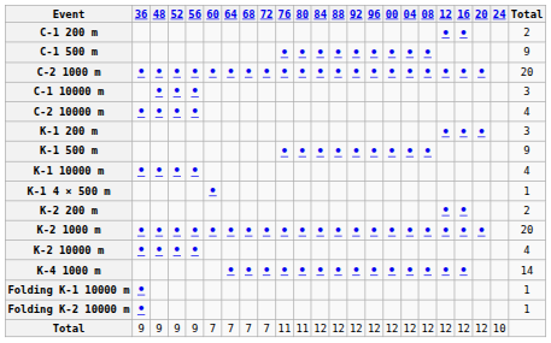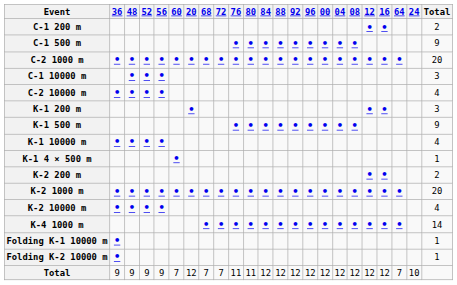 <table class="wikitable plainrowheaders sticky-header" style="text-align:center;">
 <tr align=center>
 <th>Event</th>
 <th><a href='#'>36</a></th>
 <th><a href='#'>48</a></th>
 <th><a href='#'>52</a></th>
 <th><a href='#'>56</a></th>
 <th><a href='#'>60</a></th>
-<th><a href='#'>64</a></th>
+<th><a href='#'>20</a></th>
 <th><a href='#'>68</a></th>
 <th><a href='#'>72</a></th>
 <th><a href='#'>76</a></th>
 <th><a href='#'>80</a></th>
 <th><a href='#'>84</a></th>
 <th><a href='#'>88</a></th>
 <th><a href='#'>92</a></th>
 <th><a href='#'>96</a></th>
 <th><a href='#'>00</a></th>
 <th><a href='#'>04</a></th>
 <th><a href='#'>08</a></th>
 <th><a href='#'>12</a></th>
 <th><a href='#'>16</a></th>
-<th><a href='#'>20</a></th>
+<th><a href='#'>64</a></th>
 <th><a href='#'>24</a></th>
 <th>Total</th>
 </tr>
 <tr>
 <th scope="row">C-1 200 m</th>
 <td></td>
 <td></td>
 <td></td>
 <td></td>
 <td></td>
 <td></td>
 <td></td>
 <td></td>
 <td></td>
 <td></td>
 <td></td>
 <td></td>
 <td></td>
 <td></td>
 <td></td>
 <td></td>
 <td></td>
 <td><big><strong><a href='#'>•</a></strong></big></td>
 <td><big><strong><a href='#'>•</a></strong></big></td>
 <td></td>
 <td></td>
 <td>2</td>
 </tr>
 <tr>
 <th scope="row">C-1 500 m</th>
 <td></td>
 <td></td>
 <td></td>
 <td></td>
 <td></td>
 <td></td>
 <td></td>
 <td></td>
 <td><big><strong><a href='#'>•</a></strong></big></td>
 <td><big><strong><a href='#'>•</a></strong></big></td>
 <td><big><strong><a href='#'>•</a></strong></big></td>
 <td><big><strong><a href='#'>•</a></strong></big></td>
 <td><big><strong><a href='#'>•</a></strong></big></td>
 <td><big><strong><a href='#'>•</a></strong></big></td>
 <td><big><strong><a href='#'>•</a></strong></big></td>
 <td><big><strong><a href='#'>•</a></strong></big></td>
 <td><big><strong><a href='#'>•</a></strong></big></td>
 <td></td>
 <td></td>
 <td></td>
 <td></td>
 <td>9</td>
 </tr>
 <tr>
 <th scope="row">C-2 1000 m</th>
 <td><big><strong><a href='#'>•</a></strong></big></td>
 <td><big><strong><a href='#'>•</a></strong></big></td>
 <td><big><strong><a href='#'>•</a></strong></big></td>
 <td><big><strong><a href='#'>•</a></strong></big></td>
 <td><big><strong><a href='#'>•</a></strong></big></td>
 <td><big><strong><a href='#'>•</a></strong></big></td>
 <td><big><strong><a href='#'>•</a></strong></big></td>
 <td><big><strong><a href='#'>•</a></strong></big></td>
 <td><big><strong><a href='#'>•</a></strong></big></td>
 <td><big><strong><a href='#'>•</a></strong></big></td>
 <td><big><strong><a href='#'>•</a></strong></big></td>
 <td><big><strong><a href='#'>•</a></strong></big></td>
 <td><big><strong><a href='#'>•</a></strong></big></td>
 <td><big><strong><a href='#'>•</a></strong></big></td>
 <td><big><strong><a href='#'>•</a></strong></big></td>
 <td><big><strong><a href='#'>•</a></strong></big></td>
 <td><big><strong><a href='#'>•</a></strong></big></td>
 <td><big><strong><a href='#'>•</a></strong></big></td>
 <td><big><strong><a href='#'>•</a></strong></big></td>
 <td><big><strong><a href='#'>•</a></strong></big></td>
 <td></td>
 <td>20</td>
 </tr>
 <tr>
 <th scope="row">C-1 10000 m</th>
 <td></td>
 <td><big><strong><a href='#'>•</a></strong></big></td>
 <td><big><strong><a href='#'>•</a></strong></big></td>
 <td><big><strong><a href='#'>•</a></strong></big></td>
 <td></td>
 <td></td>
 <td></td>
 <td></td>
 <td></td>
 <td></td>
 <td></td>
 <td></td>
 <td></td>
 <td></td>
 <td></td>
 <td></td>
 <td></td>
 <td></td>
 <td></td>
 <td></td>
 <td></td>
 <td>3</td>
 </tr>
 <tr>
 <th scope="row">C-2 10000 m</th>
 <td><big><strong><a href='#'>•</a></strong></big></td>
 <td><big><strong><a href='#'>•</a></strong></big></td>
 <td><big><strong><a href='#'>•</a></strong></big></td>
 <td><big><strong><a href='#'>•</a></strong></big></td>
 <td></td>
 <td></td>
 <td></td>
 <td></td>
 <td></td>
 <td></td>
 <td></td>
 <td></td>
 <td></td>
 <td></td>
 <td></td>
 <td></td>
 <td></td>
 <td></td>
 <td></td>
 <td></td>
 <td></td>
 <td>4</td>
 </tr>
 <tr>
 <th scope="row">K-1 200 m</th>
 <td></td>
 <td></td>
 <td></td>
 <td></td>
 <td></td>
-<td></td>
+<td><big><strong><a href='#'>•</a></strong></big></td>
 <td></td>
 <td></td>
 <td></td>
 <td></td>
 <td></td>
 <td></td>
 <td></td>
 <td></td>
 <td></td>
 <td></td>
 <td></td>
 <td><big><strong><a href='#'>•</a></strong></big></td>
 <td><big><strong><a href='#'>•</a></strong></big></td>
-<td><big><strong><a href='#'>•</a></strong></big></td>
+<td></td>
 <td></td>
 <td>3</td>
 </tr>
 <tr>
 <th scope="row">K-1 500 m</th>
 <td></td>
 <td></td>
 <td></td>
 <td></td>
 <td></td>
 <td></td>
 <td></td>
 <td></td>
 <td><big><strong><a href='#'>•</a></strong></big></td>
 <td><big><strong><a href='#'>•</a></strong></big></td>
 <td><big><strong><a href='#'>•</a></strong></big></td>
 <td><big><strong><a href='#'>•</a></strong></big></td>
 <td><big><strong><a href='#'>•</a></strong></big></td>
 <td><big><strong><a href='#'>•</a></strong></big></td>
 <td><big><strong><a href='#'>•</a></strong></big></td>
 <td><big><strong><a href='#'>•</a></strong></big></td>
 <td><big><strong><a href='#'>•</a></strong></big></td>
 <td></td>
 <td></td>
 <td></td>
 <td></td>
 <td>9</td>
 </tr>
 <tr>
 <th scope="row">K-1 10000 m</th>
 <td><big><strong><a href='#'>•</a></strong></big></td>
 <td><big><strong><a href='#'>•</a></strong></big></td>
 <td><big><strong><a href='#'>•</a></strong></big></td>
 <td><big><strong><a href='#'>•</a></strong></big></td>
 <td></td>
 <td></td>
 <td></td>
 <td></td>
 <td></td>
 <td></td>
 <td></td>
 <td></td>
 <td></td>
 <td></td>
 <td></td>
 <td></td>
 <td></td>
 <td></td>
 <td></td>
 <td></td>
 <td></td>
 <td>4</td>
 </tr>
 <tr>
 <th scope="row">K-1 4 × 500 m</th>
 <td></td>
 <td></td>
 <td></td>
 <td></td>
 <td><big><strong><a href='#'>•</a></strong></big></td>
 <td></td>
 <td></td>
 <td></td>
 <td></td>
 <td></td>
 <td></td>
 <td></td>
 <td></td>
 <td></td>
 <td></td>
 <td></td>
 <td></td>
 <td></td>
 <td></td>
 <td></td>
 <td></td>
 <td>1</td>
 </tr>
 <tr>
 <th scope="row">K-2 200 m</th>
 <td></td>
 <td></td>
 <td></td>
 <td></td>
 <td></td>
 <td></td>
 <td></td>
 <td></td>
 <td></td>
 <td></td>
 <td></td>
 <td></td>
 <td></td>
 <td></td>
 <td></td>
 <td></td>
 <td></td>
 <td><big><strong><a href='#'>•</a></strong></big></td>
 <td><big><strong><a href='#'>•</a></strong></big></td>
 <td></td>
 <td></td>
 <td>2</td>
 </tr>
 <tr>
 <th scope="row">K-2 1000 m</th>
 <td><big><strong><a href='#'>•</a></strong></big></td>
 <td><big><strong><a href='#'>•</a></strong></big></td>
 <td><big><strong><a href='#'>•</a></strong></big></td>
 <td><big><strong><a href='#'>•</a></strong></big></td>
 <td><big><strong><a href='#'>•</a></strong></big></td>
 <td><big><strong><a href='#'>•</a></strong></big></td>
 <td><big><strong><a href='#'>•</a></strong></big></td>
 <td><big><strong><a href='#'>•</a></strong></big></td>
 <td><big><strong><a href='#'>•</a></strong></big></td>
 <td><big><strong><a href='#'>•</a></strong></big></td>
 <td><big><strong><a href='#'>•</a></strong></big></td>
 <td><big><strong><a href='#'>•</a></strong></big></td>
 <td><big><strong><a href='#'>•</a></strong></big></td>
 <td><big><strong><a href='#'>•</a></strong></big></td>
 <td><big><strong><a href='#'>•</a></strong></big></td>
 <td><big><strong><a href='#'>•</a></strong></big></td>
 <td><big><strong><a href='#'>•</a></strong></big></td>
 <td><big><strong><a href='#'>•</a></strong></big></td>
 <td><big><strong><a href='#'>•</a></strong></big></td>
 <td><big><strong><a href='#'>•</a></strong></big></td>
 <td></td>
 <td>20</td>
 </tr>
 <tr>
 <th scope="row">K-2 10000 m</th>
 <td><big><strong><a href='#'>•</a></strong></big></td>
 <td><big><strong><a href='#'>•</a></strong></big></td>
 <td><big><strong><a href='#'>•</a></strong></big></td>
 <td><big><strong><a href='#'>•</a></strong></big></td>
 <td></td>
 <td></td>
 <td></td>
 <td></td>
 <td></td>
 <td></td>
 <td></td>
 <td></td>
 <td></td>
 <td></td>
 <td></td>
 <td></td>
 <td></td>
 <td></td>
 <td></td>
 <td></td>
 <td></td>
 <td>4</td>
 </tr>
 <tr>
 <th scope="row">K-4 1000 m</th>
 <td></td>
 <td></td>
 <td></td>
 <td></td>
 <td></td>
+<td></td>
 <td><big><strong><a href='#'>•</a></strong></big></td>
 <td><big><strong><a href='#'>•</a></strong></big></td>
 <td><big><strong><a href='#'>•</a></strong></big></td>
 <td><big><strong><a href='#'>•</a></strong></big></td>
 <td><big><strong><a href='#'>•</a></strong></big></td>
 <td><big><strong><a href='#'>•</a></strong></big></td>
 <td><big><strong><a href='#'>•</a></strong></big></td>
 <td><big><strong><a href='#'>•</a></strong></big></td>
 <td><big><strong><a href='#'>•</a></strong></big></td>
 <td><big><strong><a href='#'>•</a></strong></big></td>
 <td><big><strong><a href='#'>•</a></strong></big></td>
 <td><big><strong><a href='#'>•</a></strong></big></td>
 <td><big><strong><a href='#'>•</a></strong></big></td>
 <td><big><strong><a href='#'>•</a></strong></big></td>
-<td></td>
 <td></td>
 <td>14</td>
 </tr>
 <tr>
 <th scope="row">Folding K-1 10000 m</th>
 <td><big><strong><a href='#'>•</a></strong></big></td>
 <td></td>
 <td></td>
 <td></td>
 <td></td>
 <td></td>
 <td></td>
 <td></td>
 <td></td>
 <td></td>
 <td></td>
 <td></td>
 <td></td>
 <td></td>
 <td></td>
 <td></td>
 <td></td>
 <td></td>
 <td></td>
 <td></td>
 <td></td>
 <td>1</td>
 </tr>
 <tr>
 <th scope="row">Folding K-2 10000 m</th>
 <td><big><strong><a href='#'>•</a></strong></big></td>
 <td></td>
 <td></td>
 <td></td>
 <td></td>
 <td></td>
 <td></td>
 <td></td>
 <td></td>
 <td></td>
 <td></td>
 <td></td>
 <td></td>
 <td></td>
 <td></td>
 <td></td>
 <td></td>
 <td></td>
 <td></td>
 <td></td>
 <td></td>
 <td>1</td>
 </tr>
 <tr>
 <th scope="row"><strong>Total</strong></th>
 <td>9</td>
 <td>9</td>
 <td>9</td>
 <td>9</td>
 <td>7</td>
-<td>7</td>
+<td>12</td>
 <td>7</td>
 <td>7</td>
 <td>11</td>
 <td>11</td>
 <td>12</td>
 <td>12</td>
 <td>12</td>
 <td>12</td>
 <td>12</td>
 <td>12</td>
 <td>12</td>
 <td>12</td>
 <td>12</td>
-<td>12</td>
+<td>7</td>
 <td>10</td>
 <td></td>
 </tr>
 </table>
